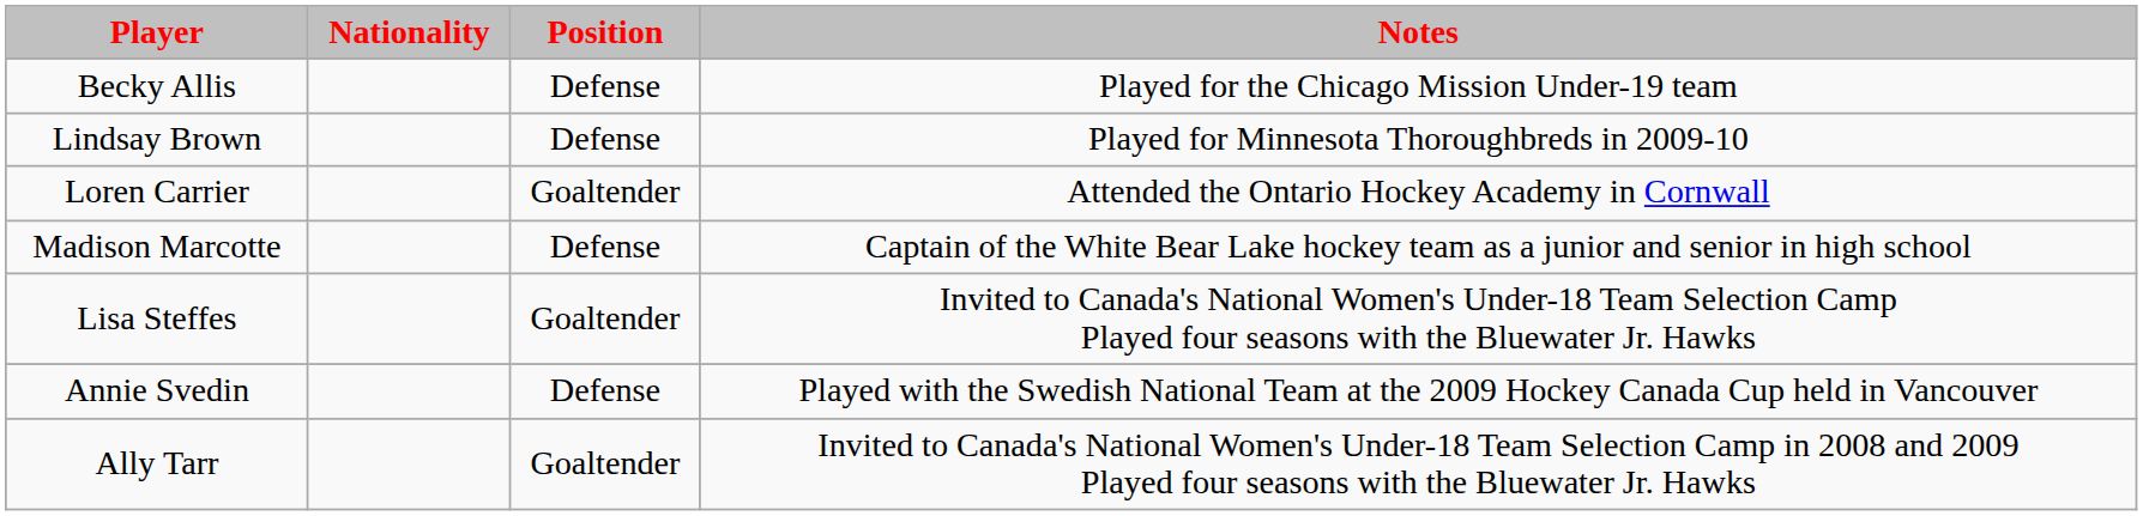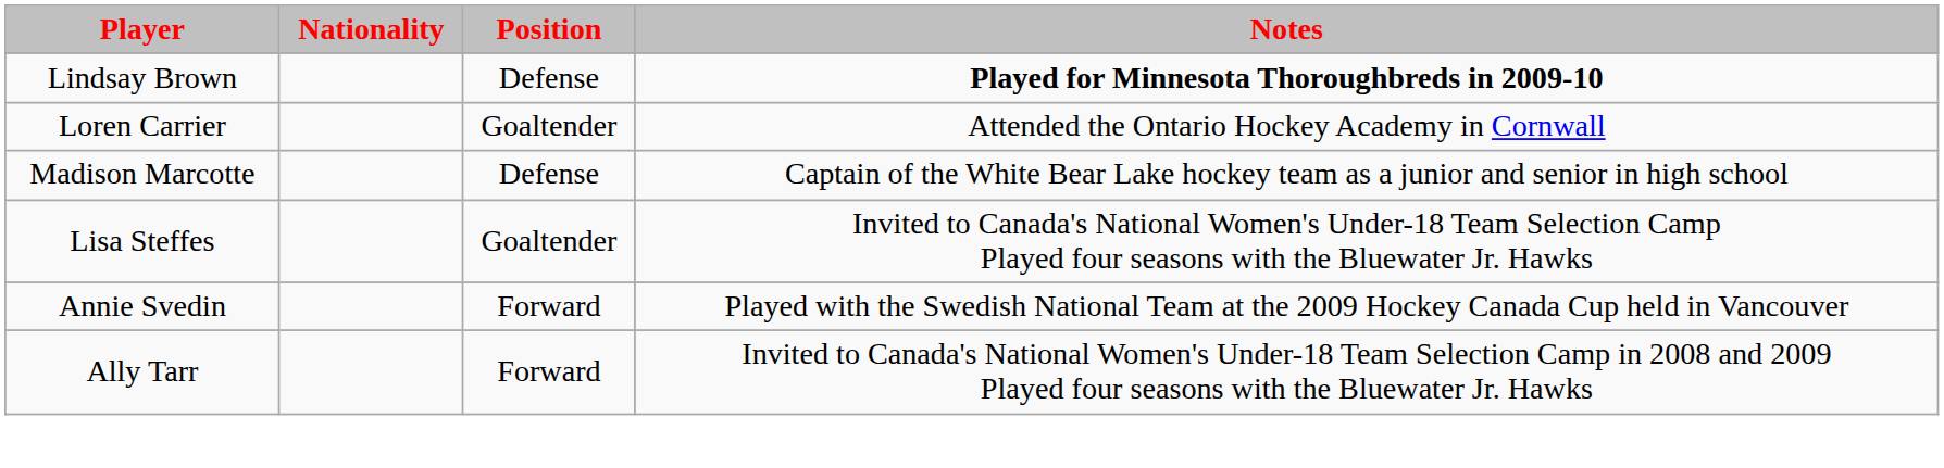 <table class="wikitable" style="width:80%;">
 <tr style="text-align:center; background:silver; color:red;">
 <td><strong>Player</strong></td>
 <td><strong>Nationality</strong></td>
 <td><strong>Position</strong></td>
 <td><strong>Notes</strong></td>
 </tr>
 <tr style="text-align:center;" bgcolor="">
-<td>Becky Allis</td>
-<td></td>
-<td>Defense</td>
-<td>Played for the Chicago Mission Under-19 team</td>
-</tr>
-<tr style="text-align:center;" bgcolor="">
 <td>Lindsay Brown</td>
 <td></td>
 <td>Defense</td>
-<td>Played for Minnesota Thoroughbreds in 2009-10</td>
+<td><strong>Played for Minnesota Thoroughbreds in 2009-10</strong></td>
 </tr>
 <tr style="text-align:center;" bgcolor="">
 <td>Loren Carrier</td>
 <td></td>
 <td>Goaltender</td>
 <td>Attended the Ontario Hockey Academy in <a href='#'>Cornwall</a></td>
 </tr>
 <tr style="text-align:center;" bgcolor="">
 <td>Madison Marcotte</td>
 <td></td>
 <td>Defense</td>
 <td>Captain of the White Bear Lake hockey team as a junior and senior in high school</td>
 </tr>
 <tr style="text-align:center;" bgcolor="">
 <td>Lisa Steffes</td>
 <td></td>
 <td>Goaltender</td>
 <td>Invited to Canada's National Women's Under-18 Team Selection Camp<br>Played four seasons with the Bluewater Jr. Hawks</td>
 </tr>
 <tr style="text-align:center;" bgcolor="">
 <td>Annie Svedin</td>
 <td></td>
-<td>Defense</td>
+<td>Forward</td>
 <td>Played with the Swedish National Team at the 2009 Hockey Canada Cup held in Vancouver</td>
 </tr>
 <tr style="text-align:center;" bgcolor="">
 <td>Ally Tarr</td>
 <td></td>
-<td>Goaltender</td>
+<td>Forward</td>
 <td>Invited to Canada's National Women's Under-18 Team Selection Camp in 2008 and 2009<br>Played four seasons with the Bluewater Jr. Hawks</td>
 </tr>
 </table>
